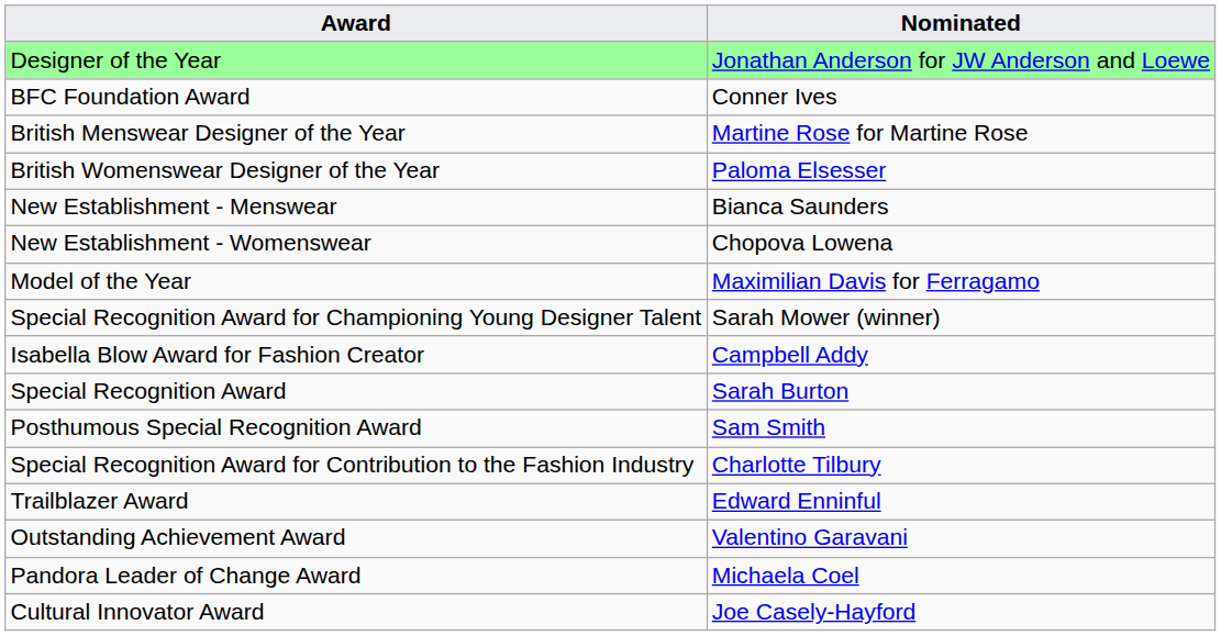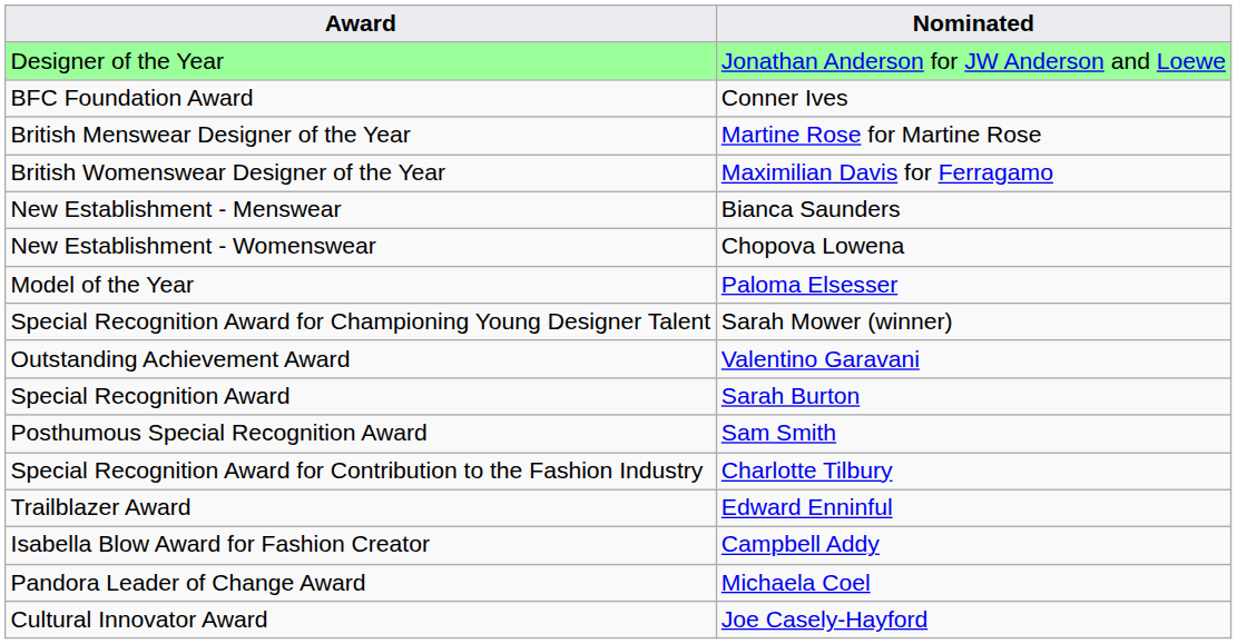 <table class="wikitable">
 <tr>
 <th style="background:#EAECF0">Award</th>
 <th style="background:#EAECF0">Nominated</th>
 </tr>
 <tr>
 <td style="background:#99ff99">Designer of the Year</td>
 <td style="background:#99ff99"><a href='#'>Jonathan Anderson</a> for <a href='#'>JW Anderson</a> and <a href='#'>Loewe</a></td>
 </tr>
 <tr>
 <td>BFC Foundation Award</td>
 <td>Conner Ives</td>
 </tr>
 <tr>
 <td>British Menswear Designer of the Year</td>
 <td><a href='#'>Martine Rose</a> for Martine Rose</td>
 </tr>
 <tr>
 <td>British Womenswear Designer of the Year</td>
-<td><a href='#'>Paloma Elsesser</a></td>
+<td><a href='#'>Maximilian Davis</a> for <a href='#'>Ferragamo</a></td>
 </tr>
 <tr>
 <td>New Establishment - Menswear</td>
 <td>Bianca Saunders</td>
 </tr>
 <tr>
 <td>New Establishment - Womenswear</td>
 <td>Chopova Lowena</td>
 </tr>
 <tr>
 <td>Model of the Year</td>
-<td><a href='#'>Maximilian Davis</a> for <a href='#'>Ferragamo</a></td>
+<td><a href='#'>Paloma Elsesser</a></td>
 </tr>
 <tr>
 <td>Special Recognition Award for Championing Young Designer Talent</td>
 <td>Sarah Mower (winner)</td>
 </tr>
 <tr>
-<td>Isabella Blow Award for Fashion Creator</td>
-<td><a href='#'>Campbell Addy</a></td>
+<td>Outstanding Achievement Award</td>
+<td><a href='#'>Valentino Garavani</a></td>
 </tr>
 <tr>
 <td>Special Recognition Award</td>
 <td><a href='#'>Sarah Burton</a></td>
 </tr>
 <tr>
 <td>Posthumous Special Recognition Award</td>
 <td><a href='#'>Sam Smith</a></td>
 </tr>
 <tr>
 <td>Special Recognition Award for Contribution to the Fashion Industry</td>
 <td><a href='#'>Charlotte Tilbury</a></td>
 </tr>
 <tr>
 <td>Trailblazer Award</td>
 <td><a href='#'>Edward Enninful</a></td>
 </tr>
 <tr>
-<td>Outstanding Achievement Award</td>
-<td><a href='#'>Valentino Garavani</a></td>
+<td>Isabella Blow Award for Fashion Creator</td>
+<td><a href='#'>Campbell Addy</a></td>
 </tr>
 <tr>
 <td>Pandora Leader of Change Award</td>
 <td><a href='#'>Michaela Coel</a></td>
 </tr>
 <tr>
 <td>Cultural Innovator Award</td>
 <td><a href='#'>Joe Casely-Hayford</a></td>
 </tr>
 </table>
